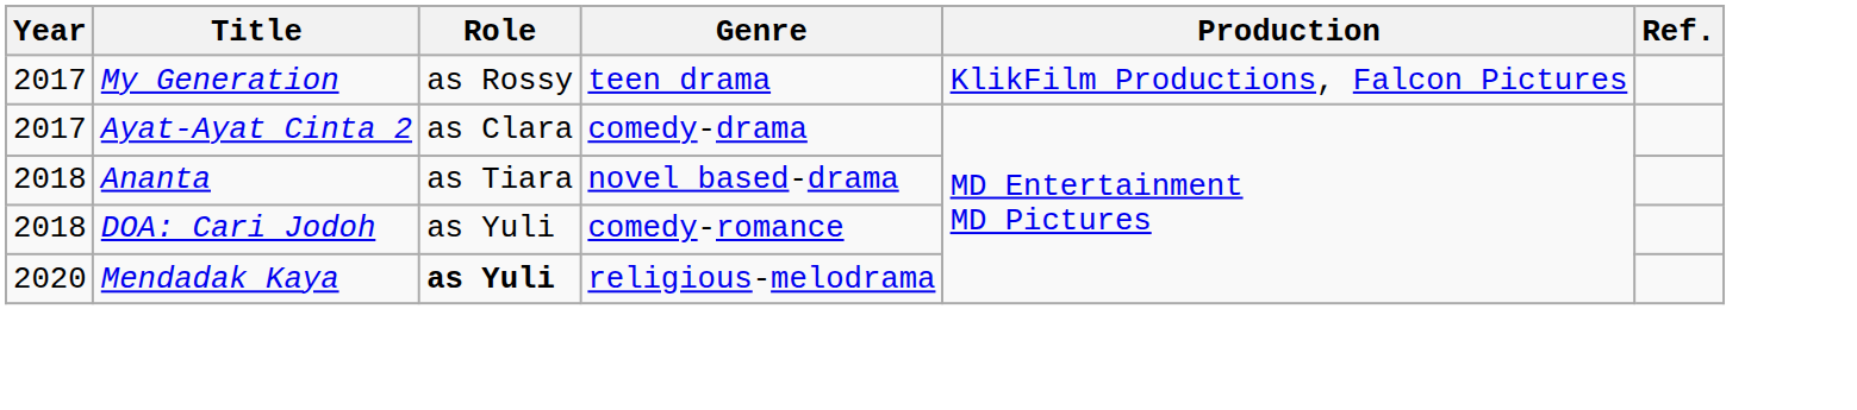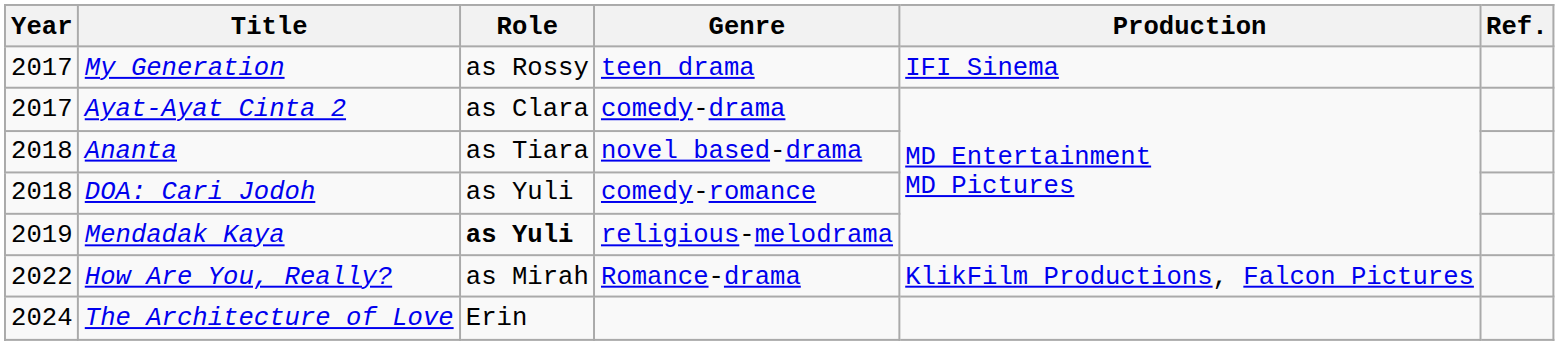 <table class="wikitable sortable">
 <tr>
 <th>Year</th>
 <th>Title</th>
 <th>Role</th>
 <th>Genre</th>
 <th>Production</th>
 <th>Ref.</th>
 </tr>
 <tr>
 <td>2017</td>
 <td><em><a href='#'>My Generation</a></em></td>
 <td>as Rossy</td>
 <td><a href='#'>teen drama</a></td>
-<td><a href='#'>KlikFilm Productions</a>, <a href='#'>Falcon Pictures</a></td>
+<td><a href='#'>IFI Sinema</a></td>
 <td></td>
 </tr>
 <tr>
 <td>2017</td>
 <td><em><a href='#'>Ayat-Ayat Cinta 2</a></em></td>
 <td>as Clara</td>
 <td><a href='#'>comedy</a>-<a href='#'>drama</a></td>
 <td rowspan="4"><a href='#'>MD Entertainment</a><br><a href='#'>MD Pictures</a></td>
 <td></td>
 </tr>
 <tr>
 <td>2018</td>
 <td><em><a href='#'>Ananta</a></em></td>
 <td>as Tiara</td>
 <td><a href='#'>novel based</a>-<a href='#'>drama</a></td>
 <td></td>
 </tr>
 <tr>
 <td>2018</td>
 <td><em><a href='#'>DOA: Cari Jodoh</a></em></td>
 <td>as Yuli</td>
 <td><a href='#'>comedy</a>-<a href='#'>romance</a></td>
 <td></td>
 </tr>
 <tr>
-<td>2020</td>
+<td>2019</td>
 <td><em><a href='#'>Mendadak Kaya</a></em></td>
 <td><strong>as Yuli</strong></td>
 <td><a href='#'>religious</a>-<a href='#'>melodrama</a></td>
 <td></td>
 </tr>
+<tr>
+<td>2022</td>
+<td><em><a href='#'>How Are You, Really?</a></em></td>
+<td>as Mirah</td>
+<td><a href='#'>Romance</a>-<a href='#'>drama</a></td>
+<td><a href='#'>KlikFilm Productions</a>, <a href='#'>Falcon Pictures</a></td>
+<td></td>
+</tr>
+<tr>
+<td>2024</td>
+<td><em><a href='#'>The Architecture of Love</a></em></td>
+<td>Erin</td>
+<td></td>
+<td></td>
+<td></td>
+</tr>
 </table>
